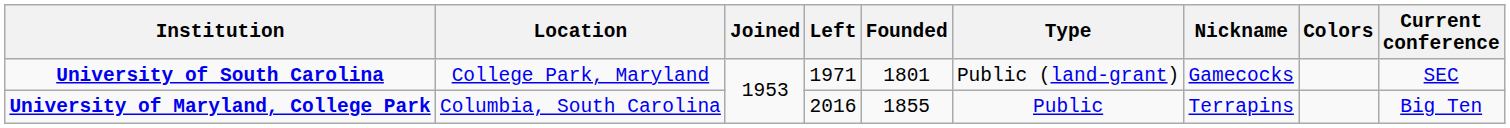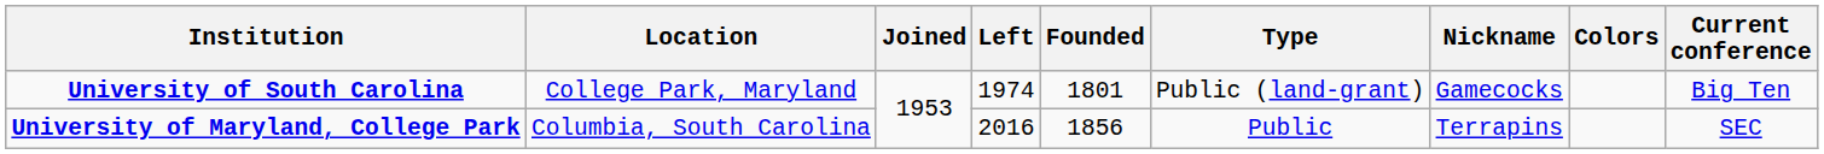 <table class="wikitable sortable" style="text-align:center;">
 <tr>
 <th>Institution</th>
 <th>Location</th>
 <th>Joined</th>
 <th>Left</th>
 <th>Founded</th>
 <th>Type</th>
 <th>Nickname</th>
 <th class="unsortable">Colors</th>
 <th>Current<br>conference</th>
 </tr>
 <tr>
 <td><strong><a href='#'>University of South Carolina</a></strong></td>
 <td><a href='#'>College Park, Maryland</a></td>
 <td rowspan=2>1953</td>
-<td>1971</td>
+<td>1974</td>
 <td>1801</td>
 <td>Public (<a href='#'>land-grant</a>)</td>
 <td><a href='#'>Gamecocks</a></td>
 <td></td>
-<td><a href='#'>SEC</a></td>
+<td><a href='#'>Big Ten</a></td>
 </tr>
 <tr>
 <td><strong><a href='#'>University of Maryland, College Park</a></strong></td>
 <td><a href='#'>Columbia, South Carolina</a></td>
 <td>2016</td>
-<td>1855</td>
+<td>1856</td>
 <td><a href='#'>Public</a></td>
 <td><a href='#'>Terrapins</a></td>
 <td></td>
-<td><a href='#'>Big Ten</a></td>
+<td><a href='#'>SEC</a></td>
 </tr>
 </table>
